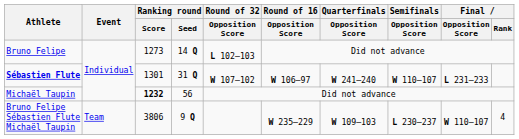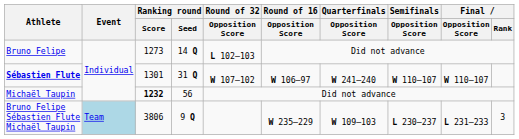 <table class="wikitable" style="font-size:90%; text-align:center">
 <tr>
 <th rowspan=2>Athlete</th>
 <th rowspan=2>Event</th>
 <th colspan="2">Ranking round</th>
 <th>Round of 32</th>
 <th>Round of 16</th>
 <th>Quarterfinals</th>
 <th>Semifinals</th>
 <th colspan="2">Final / </th>
 </tr>
 <tr style="font-size:95%">
 <th>Score</th>
 <th>Seed</th>
 <th>Opposition<br>Score</th>
 <th>Opposition<br>Score</th>
 <th>Opposition<br>Score</th>
 <th>Opposition<br>Score</th>
 <th>Opposition<br>Score</th>
 <th>Rank</th>
 </tr>
 <tr align=center>
 <td align=left><a href='#'>Bruno Felipe</a></td>
 <td align=left rowspan=3><a href='#'>Individual</a></td>
 <td>1273</td>
 <td>14 <strong>Q</strong></td>
 <td><br><strong>L</strong> 102–103</td>
 <td colspan=5>Did not advance</td>
 </tr>
 <tr align=center>
 <td align=left><strong><a href='#'>Sébastien Flute</a></strong></td>
 <td>1301</td>
 <td>31 <strong>Q</strong></td>
 <td><br><strong>W</strong> 107–102</td>
 <td><br><strong>W</strong> 106–97</td>
 <td><br><strong>W</strong> 241–240</td>
 <td><br><strong>W</strong> 110–107</td>
-<td><br><strong>L</strong> 231–233</td>
+<td><br><strong>W</strong> 110–107</td>
 <td></td>
 </tr>
 <tr align=center>
 <td align=left><a href='#'>Michaël Taupin</a></td>
 <td><strong>1232</strong></td>
 <td>56</td>
 <td colspan=6>Did not advance</td>
 </tr>
 <tr align=center>
 <td align=left><a href='#'>Bruno Felipe</a><br><a href='#'>Sébastien Flute</a><br><a href='#'>Michaël Taupin</a></td>
-<td align=left><a href='#'>Team</a></td>
+<td align=left style="background: lightblue;"><a href='#'>Team</a></td>
 <td>3806</td>
 <td>9 <strong>Q</strong></td>
 <td></td>
 <td><br><strong>W</strong> 235–229</td>
 <td><br><strong>W</strong> 109–103</td>
 <td><br><strong>L</strong> 230–237</td>
-<td><br><strong>W</strong> 110–107</td>
-<td>4</td>
+<td><br><strong>L</strong> 231–233</td>
+<td>3</td>
 </tr>
 </table>
